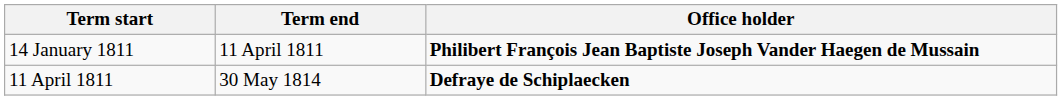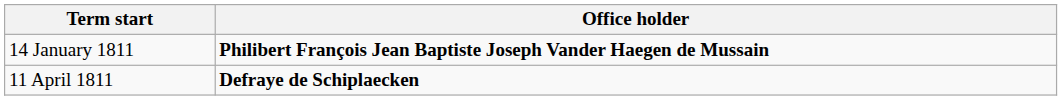 <table class="wikitable" style="width: 70%;">
 <tr>
 <th align="left" style="width: 20%;">Term start</th>
-<th align="left" style="width: 20%;">Term end</th>
 <th align="left">Office holder</th>
 </tr>
 <tr valign="top">
 <td>14 January 1811</td>
-<td>11 April 1811</td>
 <td><strong>Philibert François Jean Baptiste Joseph Vander Haegen de Mussain</strong></td>
 </tr>
 <tr valign="top">
 <td>11 April 1811</td>
-<td>30 May 1814</td>
 <td><strong>Defraye de Schiplaecken</strong></td>
 </tr>
 </table>
